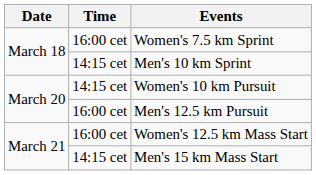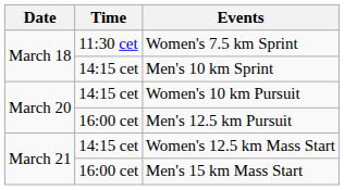 <table class="wikitable" border="1">
 <tr>
 <th>Date</th>
 <th>Time</th>
 <th>Events</th>
 </tr>
 <tr>
 <td rowspan=2>March 18</td>
-<td>16:00 cet</td>
+<td>11:30 <a href='#'>cet</a></td>
 <td>Women's 7.5 km Sprint</td>
 </tr>
 <tr>
 <td>14:15 cet</td>
 <td>Men's 10 km Sprint</td>
 </tr>
 <tr>
 <td rowspan=2>March 20</td>
 <td>14:15 cet</td>
 <td>Women's 10 km Pursuit</td>
 </tr>
 <tr>
 <td>16:00 cet</td>
 <td>Men's 12.5 km Pursuit</td>
 </tr>
 <tr>
 <td rowspan=2>March 21</td>
-<td>16:00 cet</td>
+<td>14:15 cet</td>
 <td>Women's 12.5 km Mass Start</td>
 </tr>
 <tr>
-<td>14:15 cet</td>
+<td>16:00 cet</td>
 <td>Men's 15 km Mass Start</td>
 </tr>
 </table>
